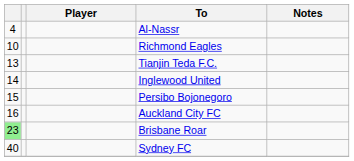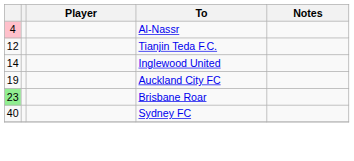 <table class="wikitable sortable" style="text-align:center; font-size:95%;">
 <tr>
 <th></th>
 <th></th>
 <th width=150>Player</th>
 <th width=180>To</th>
 <th width=110>Notes</th>
 </tr>
 <tr>
-<td>4</td>
+<td style="background: pink;">4</td>
 <td></td>
 <td align=left> </td>
 <td align=left> <a href='#'>Al-Nassr</a></td>
 <td></td>
 </tr>
 <tr>
-<td>10</td>
-<td></td>
-<td align=left> </td>
-<td align=left> <a href='#'>Richmond Eagles</a></td>
-<td></td>
-</tr>
-<tr>
-<td>13</td>
+<td>12</td>
 <td></td>
 <td align=left> </td>
 <td align=left> <a href='#'>Tianjin Teda F.C.</a></td>
 <td></td>
 </tr>
 <tr>
 <td>14</td>
 <td></td>
 <td align=left> </td>
 <td align=left> <a href='#'>Inglewood United</a></td>
 <td></td>
 </tr>
 <tr>
-<td>15</td>
-<td></td>
-<td align=left> </td>
-<td align=left> <a href='#'>Persibo Bojonegoro</a></td>
-<td></td>
-</tr>
-<tr>
-<td>16</td>
+<td>19</td>
 <td></td>
 <td align=left> </td>
 <td align=left> <a href='#'>Auckland City FC</a></td>
 <td></td>
 </tr>
 <tr>
 <td style="background: lightgreen;">23</td>
 <td></td>
 <td align=left> </td>
 <td align=left> <a href='#'>Brisbane Roar</a></td>
 <td></td>
 </tr>
 <tr>
 <td>40</td>
 <td></td>
 <td align=left> </td>
 <td align=left> <a href='#'>Sydney FC</a></td>
 <td></td>
 </tr>
 <tr>
 </tr>
 </table>
